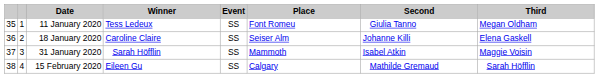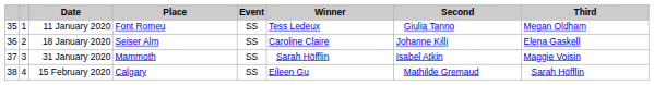 <table class="wikitable plainrowheaders" style="background:#fff; font-size:86%; line-height:16px; border:grey solid 1px; border-collapse:collapse;">
 <tr>
 <th scope="col" style="background:#ccc; width=20 px;"></th>
 <th scope="col" style="background:#ccc; width=30 px;"></th>
 <th scope="col" style="background:#ccc; width:120px;">Date</th>
+<th scope="col" style="background:#ccc; width:180px;">Place</th>
+<th scope="col" style="background:#ccc; width:15px;">Event</th>
 <th scope="col" style="background:#ccc; width:185px;">Winner</th>
-<th scope="col" style="background:#ccc; width:15px;">Event</th>
-<th scope="col" style="background:#ccc; width:180px;">Place</th>
 <th scope="col" style="background:#ccc; width:185px;">Second</th>
 <th scope="col" style="background:#ccc; width:185px;">Third</th>
 </tr>
 <tr>
 <td align="center">35</td>
 <td align="center">1</td>
 <td align="right">11 January 2020</td>
+<td> <a href='#'>Font Romeu</a></td>
+<td align="center">SS</td>
 <td> <a href='#'>Tess Ledeux</a></td>
-<td align="center">SS</td>
-<td> <a href='#'>Font Romeu</a></td>
 <td>   <a href='#'>Giulia Tanno</a></td>
 <td> <a href='#'>Megan Oldham</a></td>
 </tr>
 <tr>
 <td align="center">36</td>
 <td align="center">2</td>
 <td align="right">18 January 2020</td>
+<td> <a href='#'>Seiser Alm</a></td>
+<td align="center">SS</td>
 <td> <a href='#'>Caroline Claire</a></td>
-<td align="center">SS</td>
-<td> <a href='#'>Seiser Alm</a></td>
 <td> <a href='#'>Johanne Killi</a></td>
 <td> <a href='#'>Elena Gaskell</a></td>
 </tr>
 <tr>
 <td align="center">37</td>
 <td align="center">3</td>
 <td align="right">31 January 2020</td>
+<td> <a href='#'>Mammoth</a></td>
+<td align="center">SS</td>
 <td>   <a href='#'>Sarah Höfflin</a></td>
-<td align="center">SS</td>
-<td> <a href='#'>Mammoth</a></td>
 <td> <a href='#'>Isabel Atkin</a></td>
 <td> <a href='#'>Maggie Voisin</a></td>
 </tr>
 <tr>
 <td align="center">38</td>
 <td align="center">4</td>
 <td align="right">15 February 2020</td>
+<td> <a href='#'>Calgary</a></td>
+<td align="center">SS</td>
 <td> <a href='#'>Eileen Gu</a></td>
-<td align="center">SS</td>
-<td> <a href='#'>Calgary</a></td>
 <td>   <a href='#'>Mathilde Gremaud</a></td>
 <td>   <a href='#'>Sarah Höfflin</a></td>
 </tr>
 </table>
